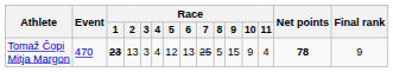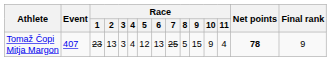 <table class="wikitable" style="font-size:90%">
 <tr>
 <th rowspan="2">Athlete</th>
 <th rowspan="2">Event</th>
 <th colspan=11>Race</th>
 <th rowspan=2>Net points</th>
 <th rowspan=2>Final rank</th>
 </tr>
 <tr style="font-size:95%">
 <th>1</th>
 <th>2</th>
 <th>3</th>
 <th>4</th>
 <th>5</th>
 <th>6</th>
 <th>7</th>
 <th>8</th>
 <th>9</th>
 <th>10</th>
 <th>11</th>
 </tr>
 <tr align=center>
 <td align=left><a href='#'>Tomaž Čopi</a><br><a href='#'>Mitja Margon</a></td>
-<td align=left><a href='#'>470</a></td>
-<td><strong><s>23</s></strong></td>
+<td align=left><a href='#'>407</a></td>
+<td><s>23</s></td>
 <td>13</td>
 <td>3</td>
 <td>4</td>
 <td>12</td>
 <td>13</td>
 <td><s>25</s></td>
 <td>5</td>
 <td>15</td>
 <td>9</td>
 <td>4</td>
 <td><strong>78</strong></td>
 <td>9</td>
 </tr>
 </table>
